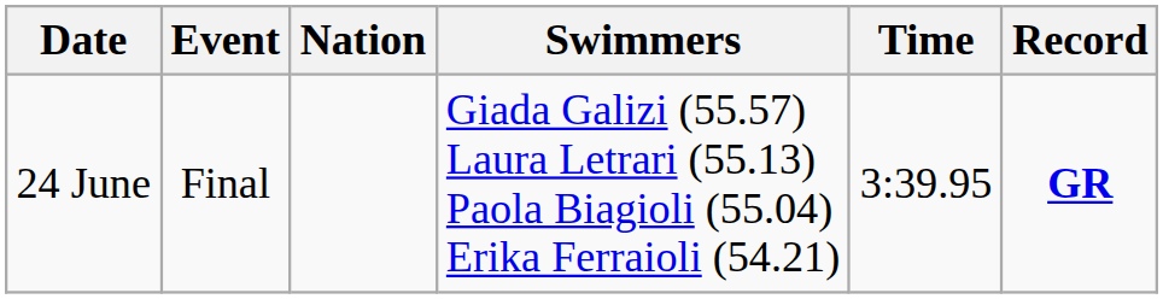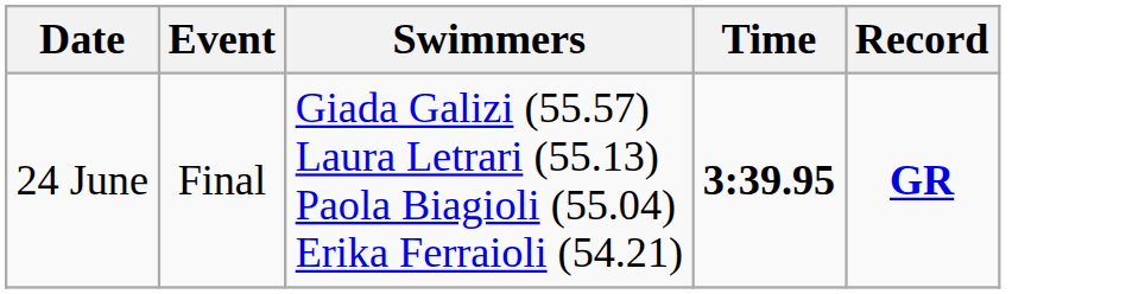 <table class=wikitable style=text-align:center>
 <tr>
 <th>Date</th>
 <th>Event</th>
-<th>Nation</th>
 <th>Swimmers</th>
 <th>Time</th>
 <th>Record</th>
 </tr>
 <tr>
 <td>24 June</td>
 <td>Final</td>
-<td align=left></td>
 <td align=left><a href='#'>Giada Galizi</a> (55.57)<br><a href='#'>Laura Letrari</a> (55.13)<br><a href='#'>Paola Biagioli</a> (55.04)<br><a href='#'>Erika Ferraioli</a> (54.21)</td>
-<td>3:39.95</td>
+<td><strong>3:39.95</strong></td>
 <td><strong><a href='#'>GR</a></strong></td>
 </tr>
 </table>
